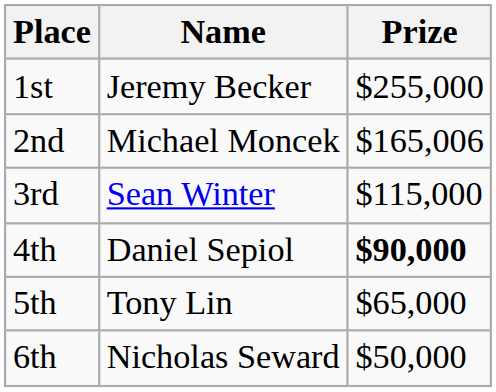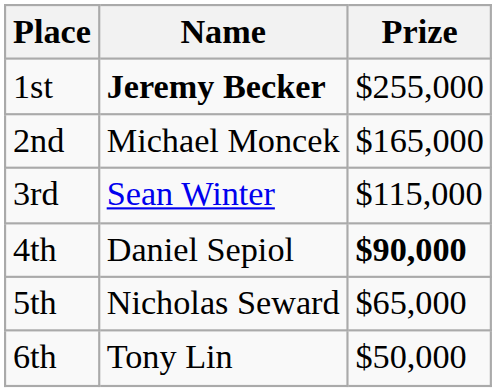 <table class="wikitable">
 <tr>
 <th>Place</th>
 <th>Name</th>
 <th>Prize</th>
 </tr>
 <tr>
 <td>1st</td>
-<td> Jeremy Becker</td>
+<td><strong> Jeremy Becker</strong></td>
 <td>$255,000</td>
 </tr>
 <tr>
 <td>2nd</td>
 <td> Michael Moncek</td>
-<td>$165,006</td>
+<td>$165,000</td>
 </tr>
 <tr>
 <td>3rd</td>
 <td> <a href='#'>Sean Winter</a></td>
 <td>$115,000</td>
 </tr>
 <tr>
 <td>4th</td>
 <td> Daniel Sepiol</td>
 <td><strong>$90,000</strong></td>
 </tr>
 <tr>
 <td>5th</td>
-<td> Tony Lin</td>
+<td> Nicholas Seward</td>
 <td>$65,000</td>
 </tr>
 <tr>
 <td>6th</td>
-<td> Nicholas Seward</td>
+<td> Tony Lin</td>
 <td>$50,000</td>
 </tr>
 </table>
